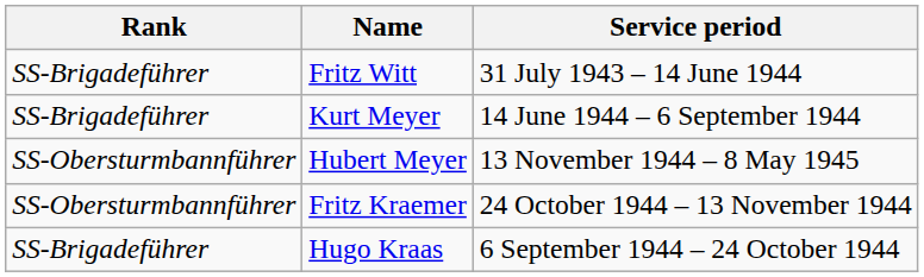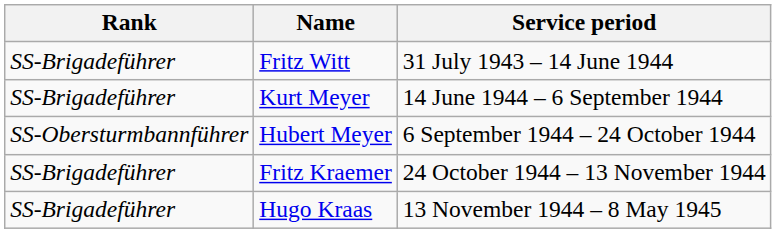 <table class="wikitable">
 <tr>
 <th>Rank</th>
 <th>Name</th>
 <th>Service period</th>
 </tr>
 <tr>
 <td><em>SS-Brigadeführer</em></td>
 <td><a href='#'>Fritz Witt</a></td>
 <td>31 July 1943 – 14 June 1944</td>
 </tr>
 <tr>
 <td><em>SS-Brigadeführer</em></td>
 <td><a href='#'>Kurt Meyer</a></td>
 <td>14 June 1944 – 6 September 1944</td>
 </tr>
 <tr>
 <td><em>SS-Obersturmbannführer</em></td>
 <td><a href='#'>Hubert Meyer</a></td>
-<td>13 November 1944 – 8 May 1945</td>
+<td>6 September 1944 – 24 October 1944</td>
 </tr>
 <tr>
-<td><em>SS-Obersturmbannführer</em></td>
+<td><em>SS-Brigadeführer</em></td>
 <td><a href='#'>Fritz Kraemer</a></td>
 <td>24 October 1944 – 13 November 1944</td>
 </tr>
 <tr>
 <td><em>SS-Brigadeführer</em></td>
 <td><a href='#'>Hugo Kraas</a></td>
-<td>6 September 1944 – 24 October 1944</td>
+<td>13 November 1944 – 8 May 1945</td>
 </tr>
 </table>
